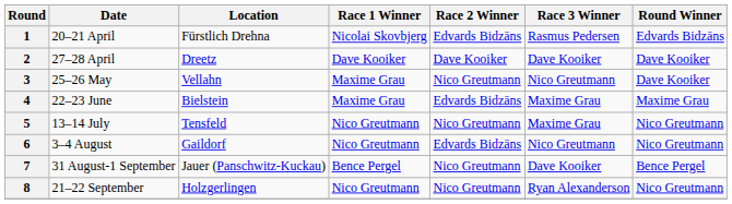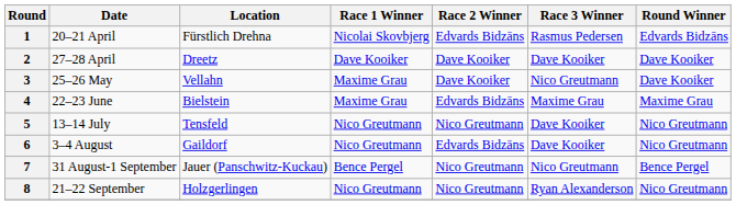 <table class="wikitable" style="font-size: 85%;">
 <tr>
 <th>Round</th>
 <th>Date</th>
 <th>Location</th>
 <th>Race 1 Winner</th>
 <th>Race 2 Winner</th>
 <th>Race 3 Winner</th>
 <th>Round Winner</th>
 </tr>
 <tr>
 <th>1</th>
 <td>20–21 April</td>
 <td> Fürstlich Drehna</td>
 <td> <a href='#'>Nicolai Skovbjerg</a></td>
 <td> <a href='#'>Edvards Bidzāns</a></td>
 <td> <a href='#'>Rasmus Pedersen</a></td>
 <td> <a href='#'>Edvards Bidzāns</a></td>
 </tr>
 <tr>
 <th>2</th>
 <td>27–28 April</td>
 <td> <a href='#'>Dreetz</a></td>
 <td> <a href='#'>Dave Kooiker</a></td>
 <td> <a href='#'>Dave Kooiker</a></td>
 <td> <a href='#'>Dave Kooiker</a></td>
 <td> <a href='#'>Dave Kooiker</a></td>
 </tr>
 <tr>
 <th>3</th>
 <td>25–26 May</td>
 <td> <a href='#'>Vellahn</a></td>
 <td> <a href='#'>Maxime Grau</a></td>
-<td> <a href='#'>Nico Greutmann</a></td>
+<td> <a href='#'>Dave Kooiker</a></td>
 <td> <a href='#'>Nico Greutmann</a></td>
 <td> <a href='#'>Dave Kooiker</a></td>
 </tr>
 <tr>
 <th>4</th>
 <td>22–23 June</td>
 <td> <a href='#'>Bielstein</a></td>
 <td> <a href='#'>Maxime Grau</a></td>
 <td> <a href='#'>Edvards Bidzāns</a></td>
 <td> <a href='#'>Maxime Grau</a></td>
 <td> <a href='#'>Maxime Grau</a></td>
 </tr>
 <tr>
 <th>5</th>
 <td>13–14 July</td>
 <td> <a href='#'>Tensfeld</a></td>
 <td> <a href='#'>Nico Greutmann</a></td>
 <td> <a href='#'>Nico Greutmann</a></td>
-<td> <a href='#'>Maxime Grau</a></td>
+<td> <a href='#'>Dave Kooiker</a></td>
 <td> <a href='#'>Nico Greutmann</a></td>
 </tr>
 <tr>
 <th>6</th>
 <td>3–4 August</td>
 <td> <a href='#'>Gaildorf</a></td>
 <td> <a href='#'>Nico Greutmann</a></td>
 <td> <a href='#'>Edvards Bidzāns</a></td>
-<td> <a href='#'>Nico Greutmann</a></td>
+<td> <a href='#'>Dave Kooiker</a></td>
 <td> <a href='#'>Nico Greutmann</a></td>
 </tr>
 <tr>
 <th>7</th>
 <td>31 August-1 September</td>
 <td> Jauer (<a href='#'>Panschwitz-Kuckau</a>)</td>
 <td> <a href='#'>Bence Pergel</a></td>
 <td> <a href='#'>Nico Greutmann</a></td>
-<td> <a href='#'>Dave Kooiker</a></td>
+<td> <a href='#'>Nico Greutmann</a></td>
 <td> <a href='#'>Bence Pergel</a></td>
 </tr>
 <tr>
 <th>8</th>
 <td>21–22 September</td>
 <td> <a href='#'>Holzgerlingen</a></td>
 <td> <a href='#'>Nico Greutmann</a></td>
 <td> <a href='#'>Nico Greutmann</a></td>
 <td> <a href='#'>Ryan Alexanderson</a></td>
 <td> <a href='#'>Nico Greutmann</a></td>
 </tr>
 <tr>
 </tr>
 </table>
